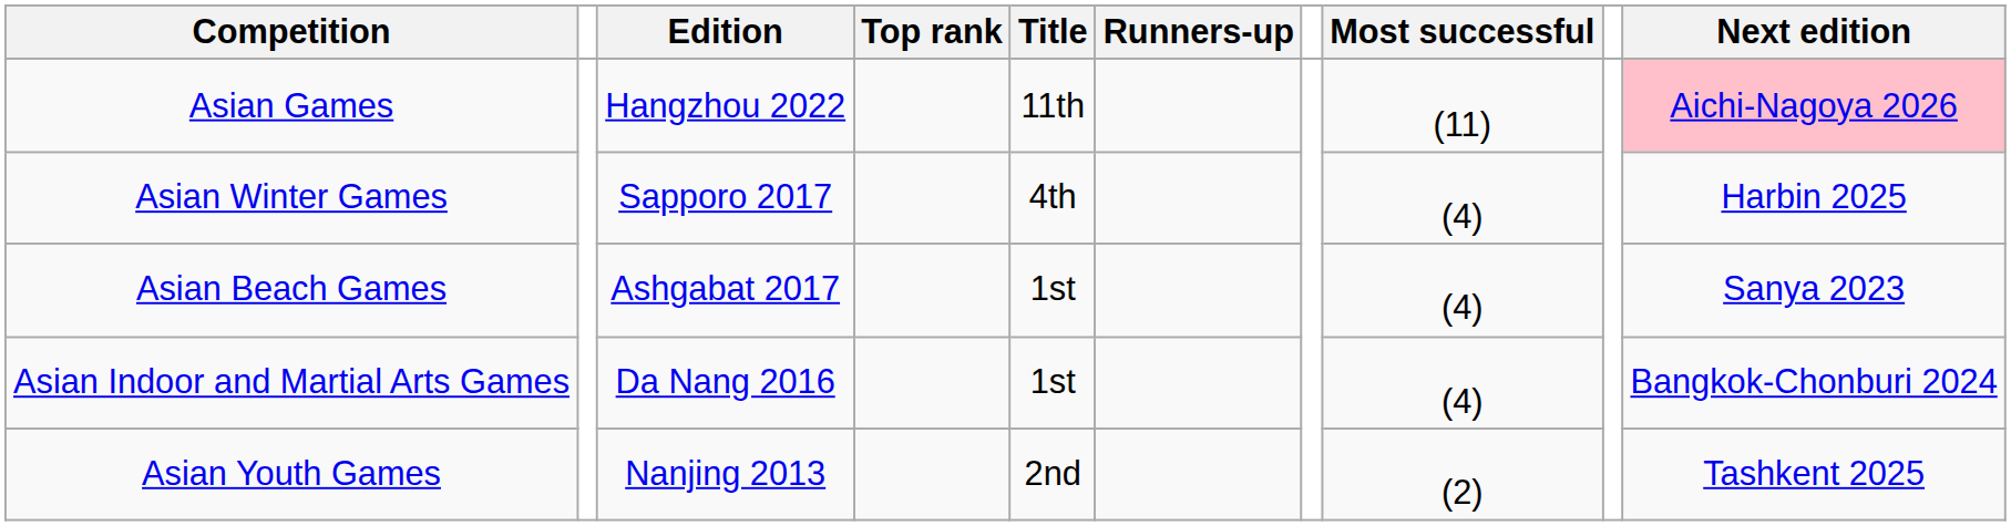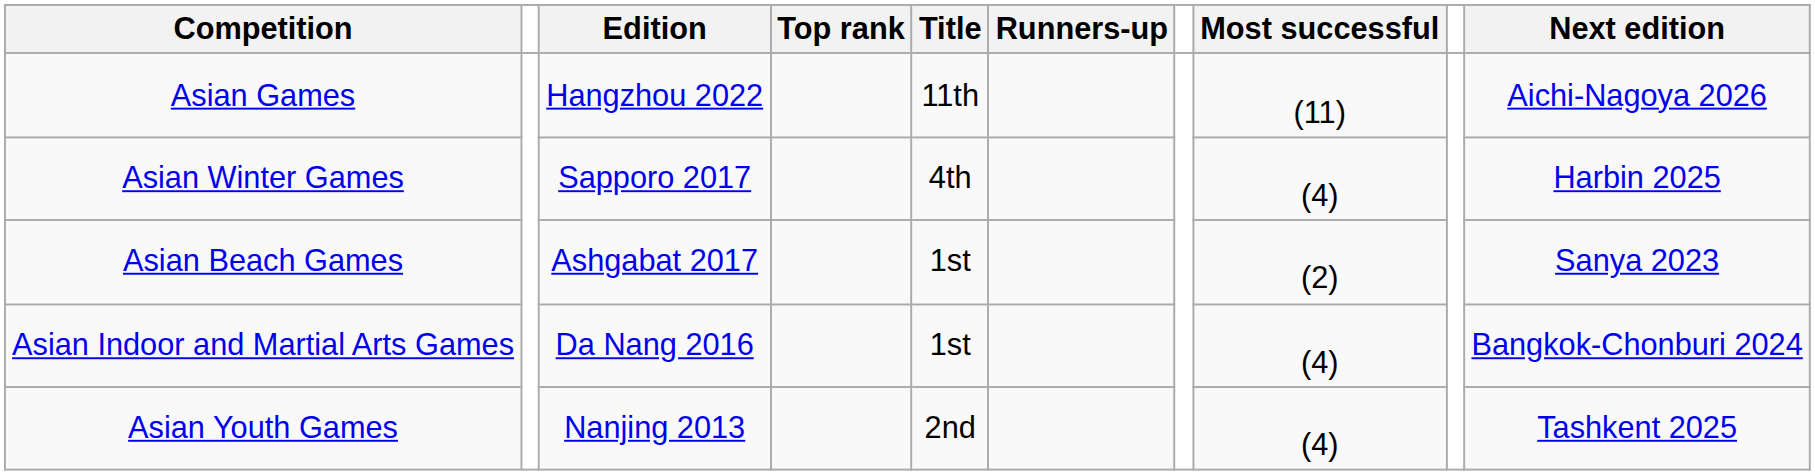 <table class="wikitable sortable" style="text-align:center">
 <tr>
 <th>Competition</th>
 <td width="1%" rowspan=1 style="background-color:#ffffff;"></td>
 <th>Edition</th>
 <th>Top rank</th>
 <th>Title</th>
 <th>Runners-up</th>
 <td width="1%" rowspan=1 style="background-color:#ffffff;"></td>
 <th>Most successful</th>
 <td width="1%" rowspan=1 style="background-color:#ffffff;"></td>
 <th>Next edition</th>
 </tr>
 <tr>
 <td><a href='#'>Asian Games</a></td>
 <td width="1%" rowspan=5 style="background-color:#ffffff;"></td>
 <td><a href='#'>Hangzhou 2022</a></td>
 <td></td>
 <td>11th</td>
 <td></td>
 <td width="1%" rowspan=5 style="background-color:#ffffff;"></td>
 <td><br>(11)</td>
 <td width="1%" rowspan=5 style="background-color:#ffffff;"></td>
-<td style="background: pink;"><a href='#'>Aichi-Nagoya 2026</a></td>
+<td><a href='#'>Aichi-Nagoya 2026</a></td>
 </tr>
 <tr>
 <td><a href='#'>Asian Winter Games</a></td>
 <td><a href='#'>Sapporo 2017</a></td>
 <td></td>
 <td>4th</td>
 <td></td>
 <td><br>(4)</td>
 <td><a href='#'>Harbin 2025</a></td>
 </tr>
 <tr>
 <td><a href='#'>Asian Beach Games</a></td>
 <td><a href='#'>Ashgabat 2017</a></td>
 <td></td>
 <td>1st</td>
 <td></td>
-<td><br>(4)</td>
+<td><br>(2)</td>
 <td><a href='#'>Sanya 2023</a></td>
 </tr>
 <tr>
 <td><a href='#'>Asian Indoor and Martial Arts Games</a></td>
 <td><a href='#'>Da Nang 2016</a></td>
 <td></td>
 <td>1st</td>
 <td></td>
 <td><br>(4)</td>
 <td><a href='#'>Bangkok-Chonburi 2024</a></td>
 </tr>
 <tr>
 <td><a href='#'>Asian Youth Games</a></td>
 <td><a href='#'>Nanjing 2013</a></td>
 <td></td>
 <td>2nd</td>
 <td></td>
-<td><br>(2)</td>
+<td><br>(4)</td>
 <td><a href='#'>Tashkent 2025</a></td>
 </tr>
 </table>
